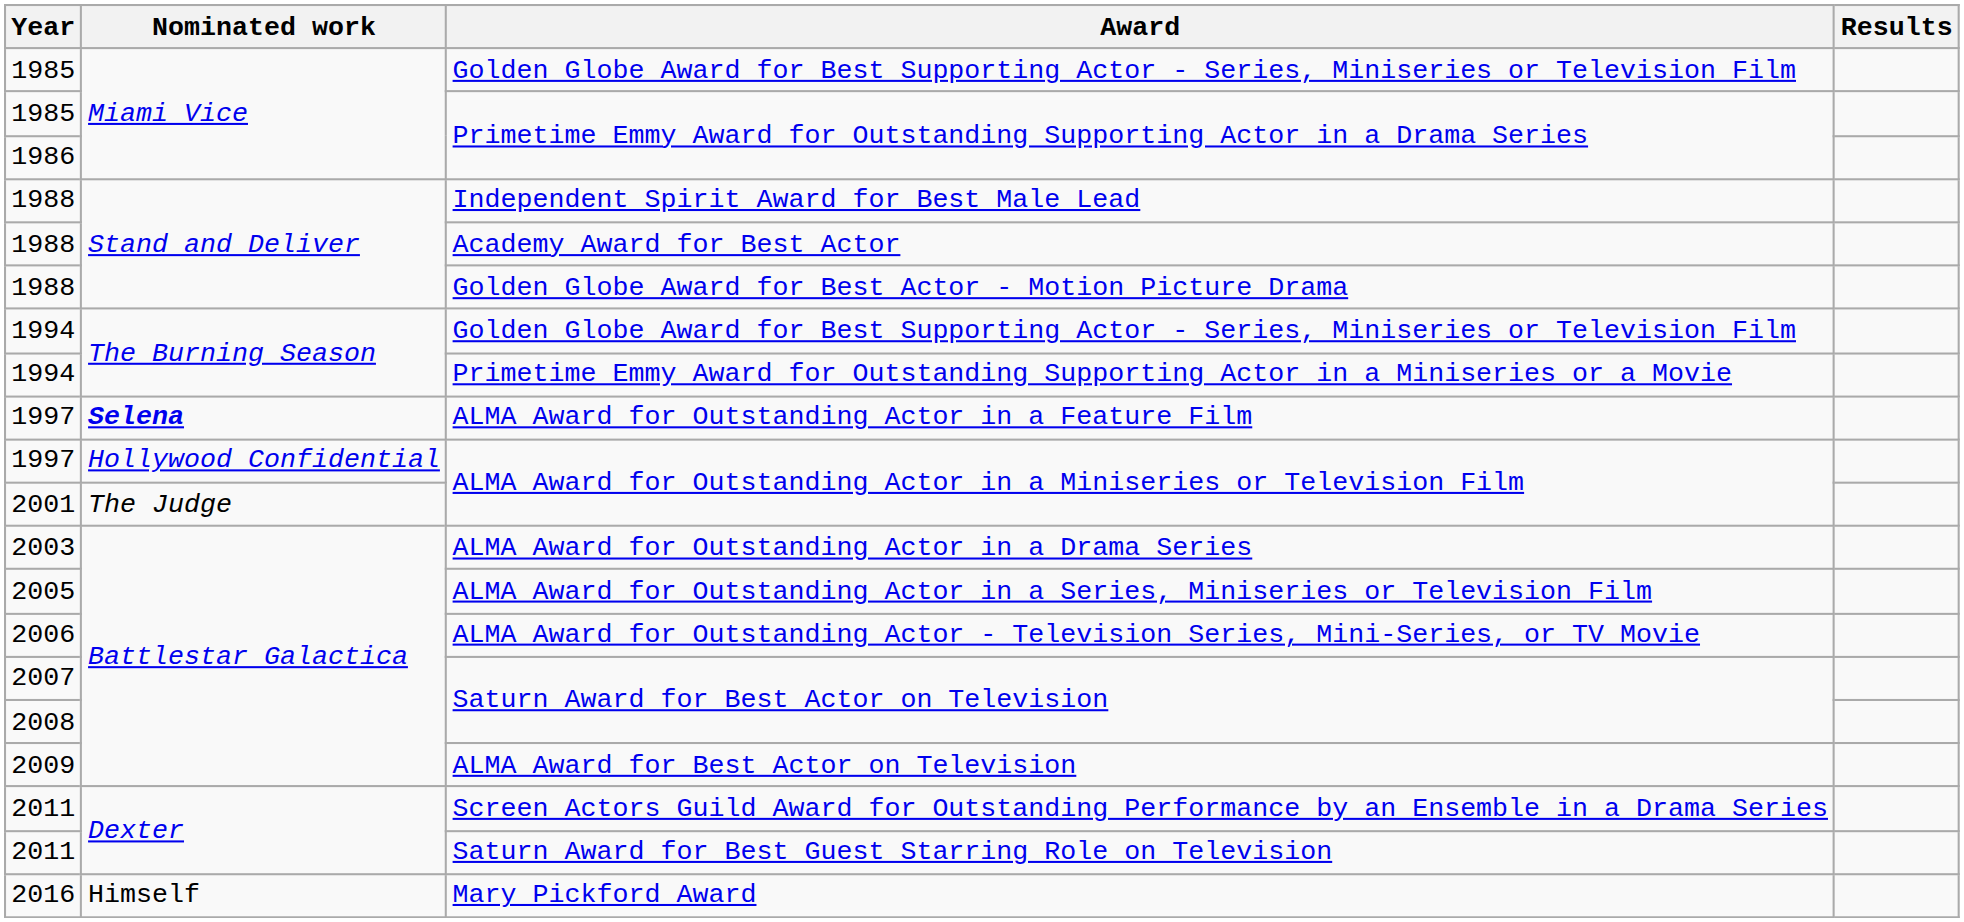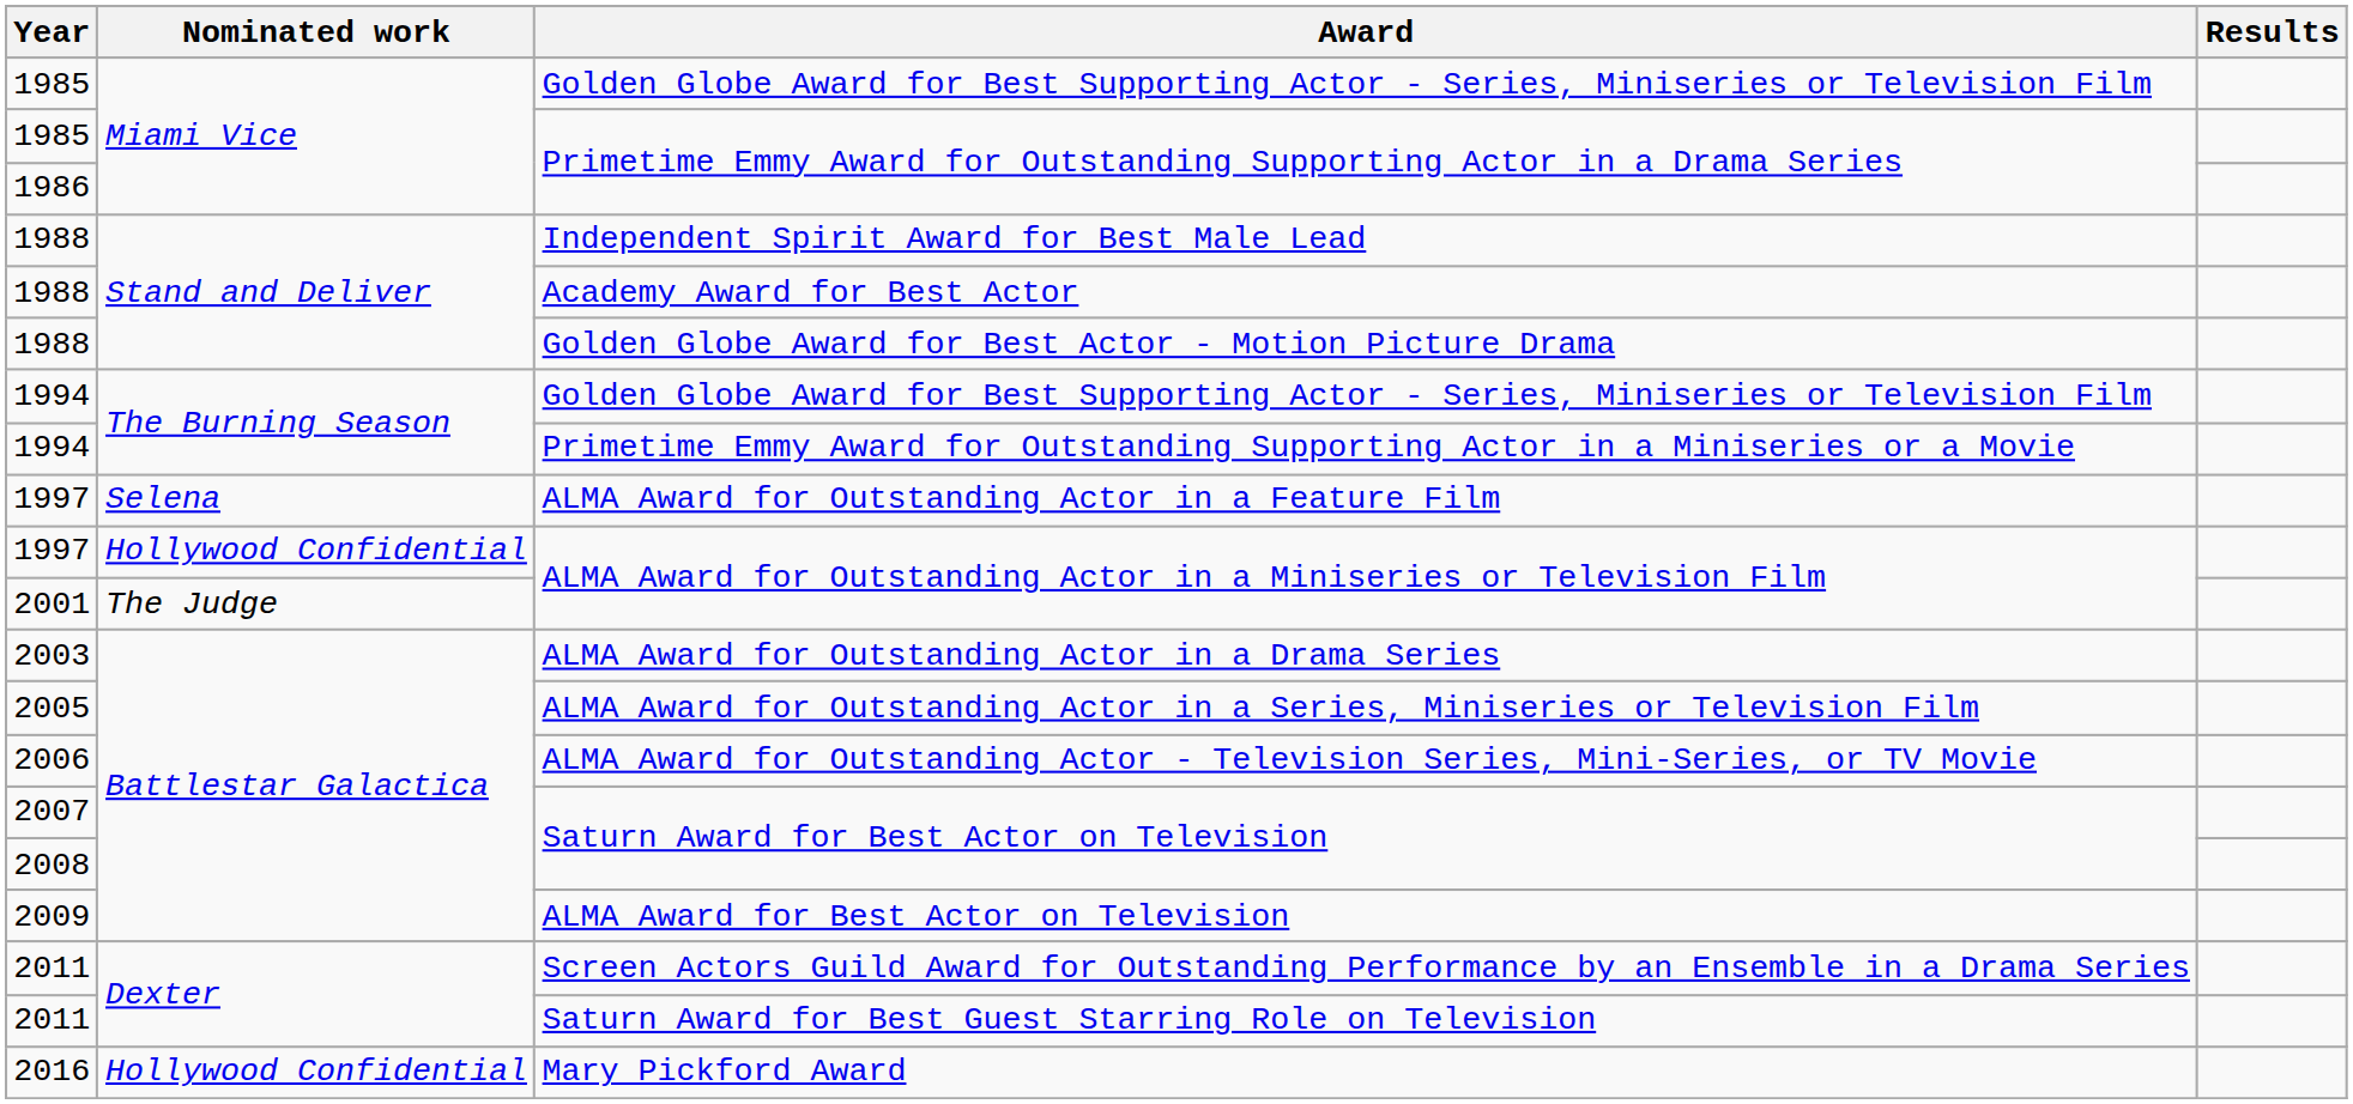 <table class="wikitable sortable">
 <tr>
 <th>Year</th>
 <th>Nominated work</th>
 <th>Award</th>
 <th>Results</th>
 </tr>
 <tr>
 <td>1985</td>
 <td rowspan="3"><em><a href='#'>Miami Vice</a></em></td>
 <td><a href='#'>Golden Globe Award for Best Supporting Actor - Series, Miniseries or Television Film</a></td>
 <td></td>
 </tr>
 <tr>
 <td>1985</td>
 <td rowspan="2"><a href='#'>Primetime Emmy Award for Outstanding Supporting Actor in a Drama Series</a></td>
 <td></td>
 </tr>
 <tr>
 <td>1986</td>
 <td></td>
 </tr>
 <tr>
 <td>1988</td>
 <td rowspan="3"><em><a href='#'>Stand and Deliver</a></em></td>
 <td><a href='#'>Independent Spirit Award for Best Male Lead</a></td>
 <td></td>
 </tr>
 <tr>
 <td>1988</td>
 <td><a href='#'>Academy Award for Best Actor</a></td>
 <td></td>
 </tr>
 <tr>
 <td>1988</td>
 <td><a href='#'>Golden Globe Award for Best Actor - Motion Picture Drama</a></td>
 <td></td>
 </tr>
 <tr>
 <td>1994</td>
 <td rowspan="2"><em><a href='#'>The Burning Season</a></em></td>
 <td><a href='#'>Golden Globe Award for Best Supporting Actor - Series, Miniseries or Television Film</a></td>
 <td></td>
 </tr>
 <tr>
 <td>1994</td>
 <td><a href='#'>Primetime Emmy Award for Outstanding Supporting Actor in a Miniseries or a Movie</a></td>
 <td></td>
 </tr>
 <tr>
 <td>1997</td>
-<td><strong><em><a href='#'>Selena</a></em></strong></td>
+<td><em><a href='#'>Selena</a></em></td>
 <td><a href='#'>ALMA Award for Outstanding Actor in a Feature Film</a></td>
 <td></td>
 </tr>
 <tr>
 <td>1997</td>
 <td><em><a href='#'>Hollywood Confidential</a></em></td>
 <td rowspan="2"><a href='#'>ALMA Award for Outstanding Actor in a Miniseries or Television Film</a></td>
 <td></td>
 </tr>
 <tr>
 <td>2001</td>
 <td><em>The Judge</em></td>
 <td></td>
 </tr>
 <tr>
 <td>2003</td>
 <td rowspan="6"><em><a href='#'>Battlestar Galactica</a></em></td>
 <td><a href='#'>ALMA Award for Outstanding Actor in a Drama Series</a></td>
 <td></td>
 </tr>
 <tr>
 <td>2005</td>
 <td><a href='#'>ALMA Award for Outstanding Actor in a Series, Miniseries or Television Film</a></td>
 <td></td>
 </tr>
 <tr>
 <td>2006</td>
 <td><a href='#'>ALMA Award for Outstanding Actor - Television Series, Mini-Series, or TV Movie</a> </td>
 <td></td>
 </tr>
 <tr>
 <td>2007</td>
 <td rowspan="2"><a href='#'>Saturn Award for Best Actor on Television</a></td>
 <td></td>
 </tr>
 <tr>
 <td>2008</td>
 <td></td>
 </tr>
 <tr>
 <td>2009</td>
 <td><a href='#'>ALMA Award for Best Actor on Television</a></td>
 <td></td>
 </tr>
 <tr>
 <td>2011</td>
 <td rowspan="2"><em><a href='#'>Dexter</a></em></td>
 <td><a href='#'>Screen Actors Guild Award for Outstanding Performance by an Ensemble in a Drama Series</a></td>
 <td></td>
 </tr>
 <tr>
 <td>2011</td>
 <td><a href='#'>Saturn Award for Best Guest Starring Role on Television</a></td>
 <td></td>
 </tr>
 <tr>
 <td>2016</td>
-<td>Himself</td>
+<td><em><a href='#'>Hollywood Confidential</a></em></td>
 <td><a href='#'>Mary Pickford Award</a></td>
 <td></td>
 </tr>
 </table>
